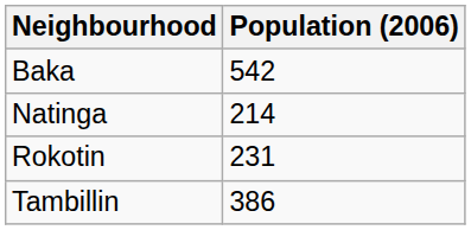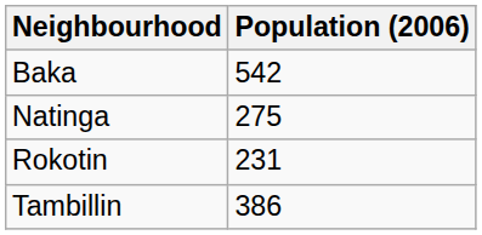 <table class="wikitable">
 <tr>
 <th>Neighbourhood</th>
 <th>Population (2006)</th>
 </tr>
 <tr>
 <td>Baka</td>
 <td>542</td>
 </tr>
 <tr>
 <td>Natinga</td>
-<td>214</td>
+<td>275</td>
 </tr>
 <tr>
 <td>Rokotin</td>
 <td>231</td>
 </tr>
 <tr>
 <td>Tambillin</td>
 <td>386</td>
 </tr>
 </table>
